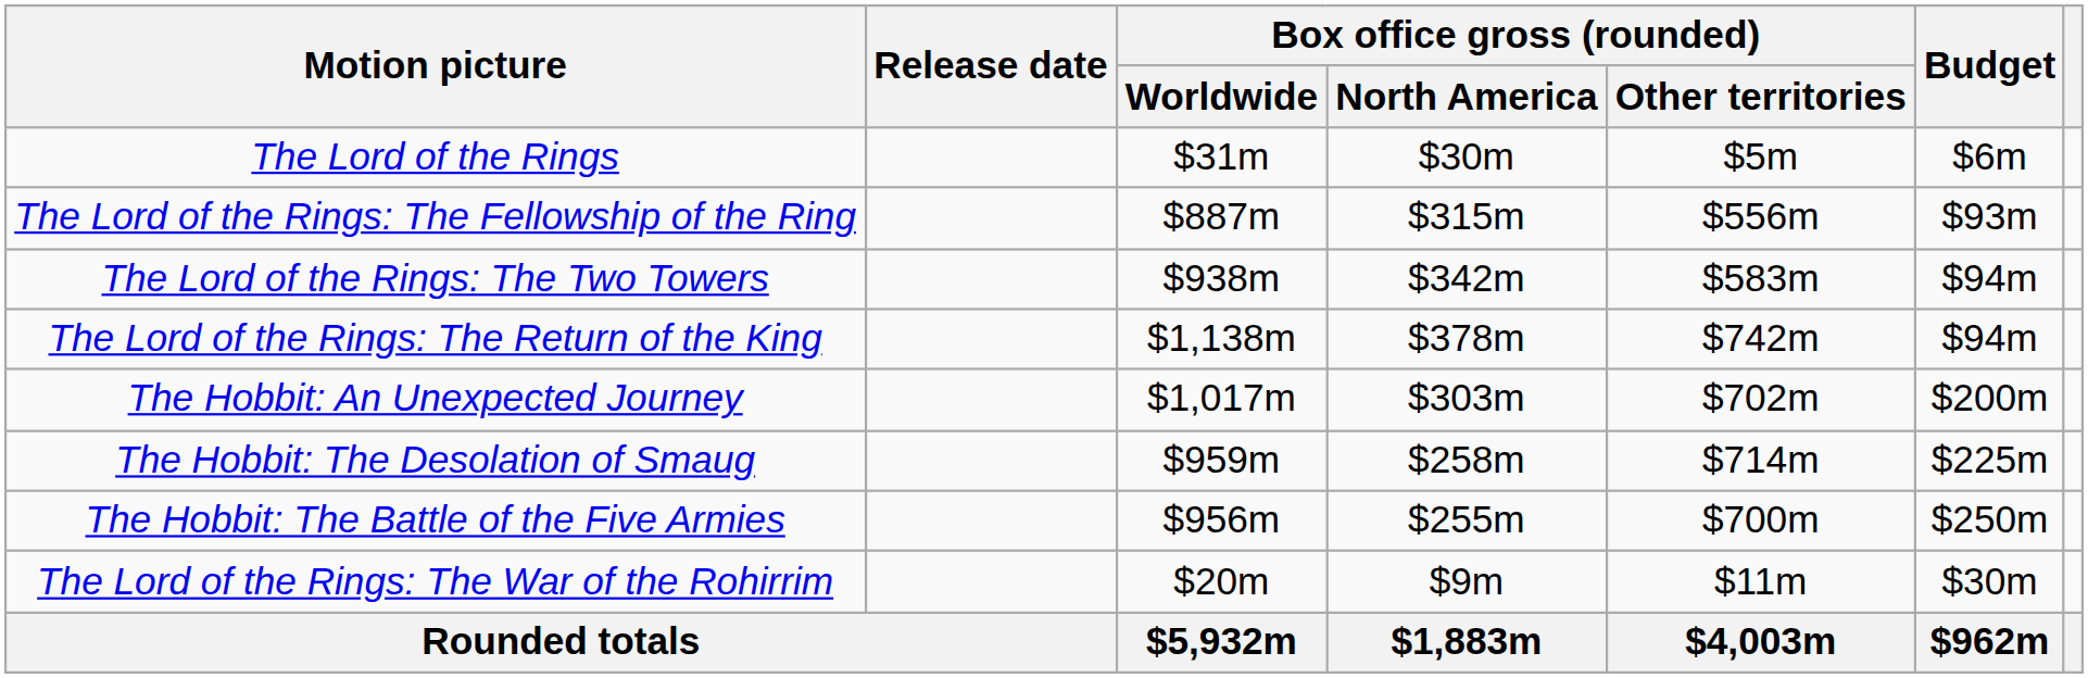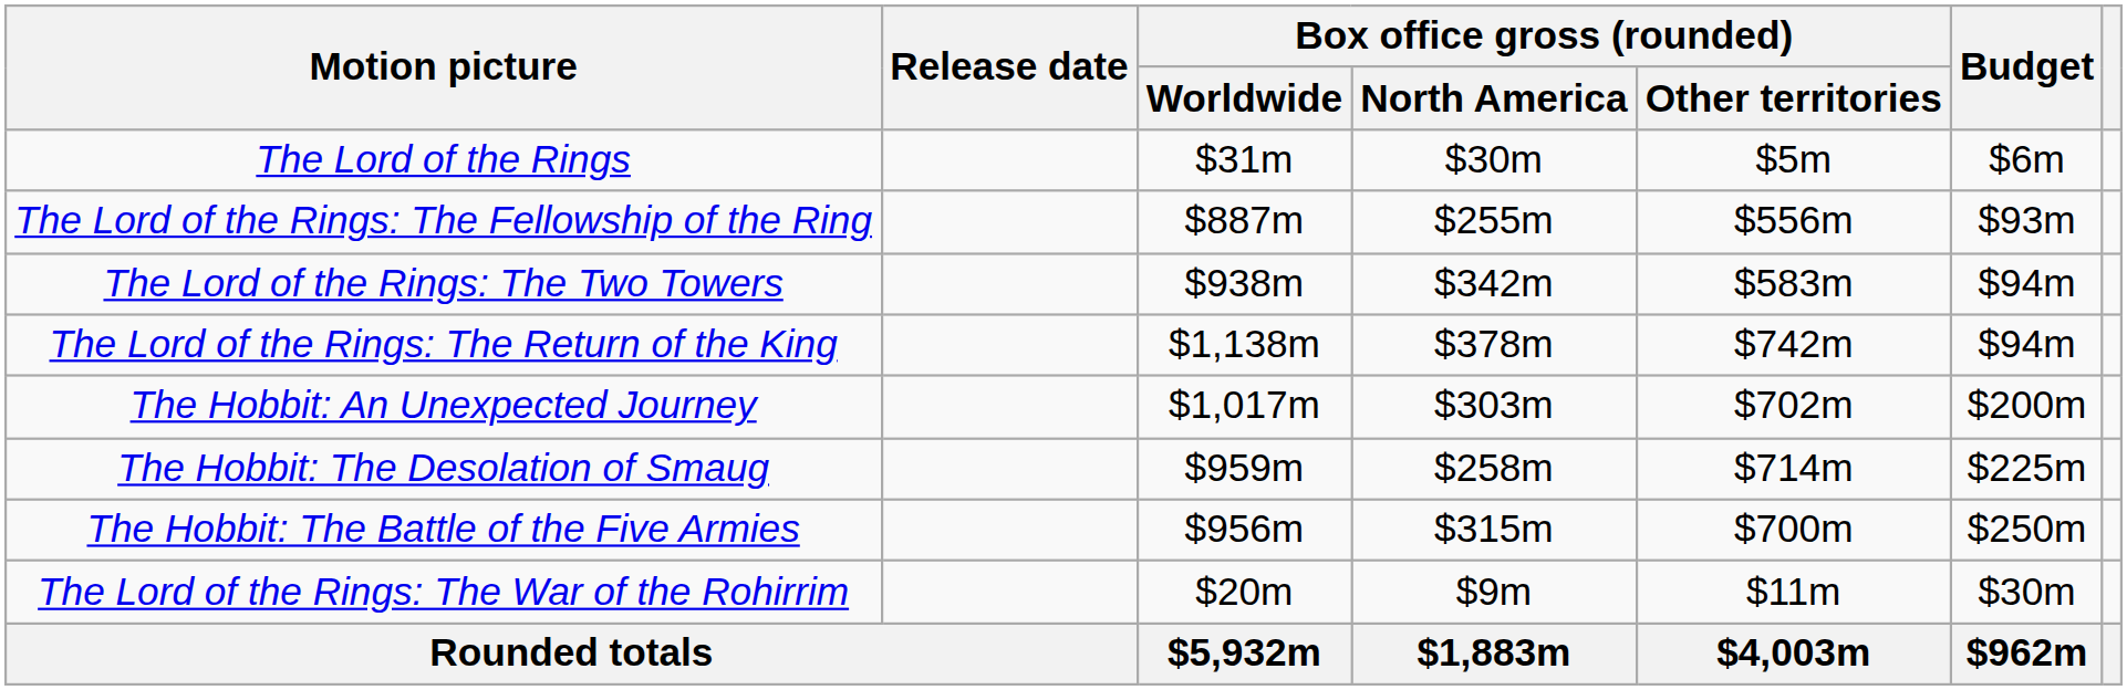 <table class="wikitable sortable">
 <tr>
 <th class="unsortable" rowspan="2">Motion picture</th>
 <th rowspan="2">Release date</th>
 <th class="unsortable" colspan="3">Box office gross (rounded)</th>
 <th rowspan="2">Budget</th>
 <th class="unsortable" rowspan="2"></th>
 </tr>
 <tr>
 <th class="sortable">Worldwide</th>
 <th class="sortable">North America</th>
 <th class="sortable">Other territories</th>
 </tr>
 <tr>
 <td style="text-align:center;"><em><a href='#'>The Lord of the Rings</a></em></td>
 <td style="text-align:center;"></td>
 <td style="text-align:center;">$31m</td>
 <td style="text-align:center;">$30m</td>
 <td style="text-align:center;">$5m</td>
 <td style="text-align:center;">$6m</td>
 <td style="text-align:center;"></td>
 </tr>
 <tr>
 <td style="text-align:center;"><em><a href='#'>The Lord of the Rings: The Fellowship of the Ring</a></em></td>
 <td style="text-align:center;"></td>
 <td style="text-align:center;">$887m</td>
-<td style="text-align:center;">$315m</td>
+<td style="text-align:center;">$255m</td>
 <td style="text-align:center;">$556m</td>
 <td style="text-align:center;">$93m</td>
 <td style="text-align:center;"></td>
 </tr>
 <tr>
 <td style="text-align:center;"><em><a href='#'>The Lord of the Rings: The Two Towers</a></em></td>
 <td style="text-align:center;"></td>
 <td style="text-align:center;">$938m</td>
 <td style="text-align:center;">$342m</td>
 <td style="text-align:center;">$583m</td>
 <td style="text-align:center;">$94m</td>
 <td style="text-align:center;"></td>
 </tr>
 <tr>
 <td style="text-align:center;"><em><a href='#'>The Lord of the Rings: The Return of the King</a></em></td>
 <td style="text-align:center;"></td>
 <td style="text-align:center;">$1,138m</td>
 <td style="text-align:center;">$378m</td>
 <td style="text-align:center;">$742m</td>
 <td style="text-align:center;">$94m</td>
 <td style="text-align:center;"></td>
 </tr>
 <tr>
 <td style="text-align:center;"><em><a href='#'>The Hobbit: An Unexpected Journey</a></em></td>
 <td style="text-align:center;"></td>
 <td style="text-align:center;">$1,017m</td>
 <td style="text-align:center;">$303m</td>
 <td style="text-align:center;">$702m</td>
 <td style="text-align:center;">$200m</td>
 <td style="text-align:center;"></td>
 </tr>
 <tr>
 <td style="text-align:center;"><em><a href='#'>The Hobbit: The Desolation of Smaug</a></em></td>
 <td style="text-align:center;"></td>
 <td style="text-align:center;">$959m</td>
 <td style="text-align:center;">$258m</td>
 <td style="text-align:center;">$714m</td>
 <td style="text-align:center;">$225m</td>
 <td style="text-align:center;"></td>
 </tr>
 <tr>
 <td style="text-align:center;"><em><a href='#'>The Hobbit: The Battle of the Five Armies</a></em></td>
 <td style="text-align:center;"></td>
 <td style="text-align:center;">$956m</td>
-<td style="text-align:center;">$255m</td>
+<td style="text-align:center;">$315m</td>
 <td style="text-align:center;">$700m</td>
 <td style="text-align:center;">$250m</td>
 <td style="text-align:center;"></td>
 </tr>
 <tr>
 <td style="text-align:center;"><em><a href='#'>The Lord of the Rings: The War of the Rohirrim</a></em></td>
 <td style="text-align:center;"></td>
 <td style="text-align:center;">$20m</td>
 <td style="text-align:center;">$9m</td>
 <td style="text-align:center;">$11m</td>
 <td style="text-align:center;">$30m</td>
 <td style="text-align:center;"></td>
 </tr>
 <tr>
 <th colspan="2">Rounded totals</th>
 <th>$5,932m</th>
 <th>$1,883m</th>
 <th>$4,003m</th>
 <th>$962m</th>
 <th></th>
 </tr>
 </table>
